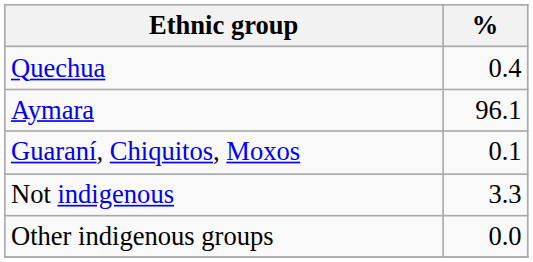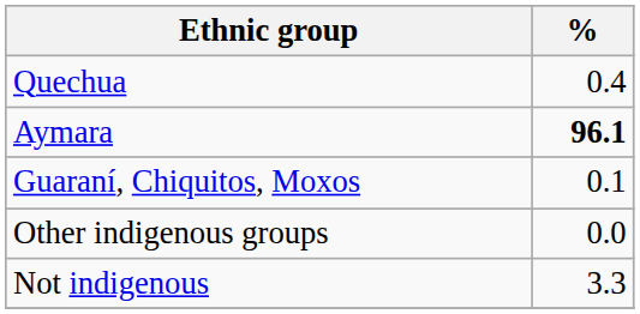 <table class="wikitable" border="1" style="width:25%;" border="1">
 <tr bgcolor=#EFEFEF>
 <th><strong>Ethnic group</strong></th>
 <th><strong>%</strong></th>
 </tr>
 <tr>
 <td><a href='#'>Quechua</a></td>
 <td align="right">0.4</td>
 </tr>
 <tr>
 <td><a href='#'>Aymara</a></td>
-<td align="right">96.1</td>
+<td align="right"><strong>96.1</strong></td>
 </tr>
 <tr>
 <td><a href='#'>Guaraní</a>, <a href='#'>Chiquitos</a>, <a href='#'>Moxos</a></td>
 <td align="right">0.1</td>
 </tr>
 <tr>
+<td>Other indigenous groups</td>
+<td align="right">0.0</td>
+</tr>
+<tr>
 <td>Not <a href='#'>indigenous</a></td>
 <td align="right">3.3</td>
 </tr>
 <tr>
-<td>Other indigenous groups</td>
-<td align="right">0.0</td>
-</tr>
-<tr>
 </tr>
 </table>
